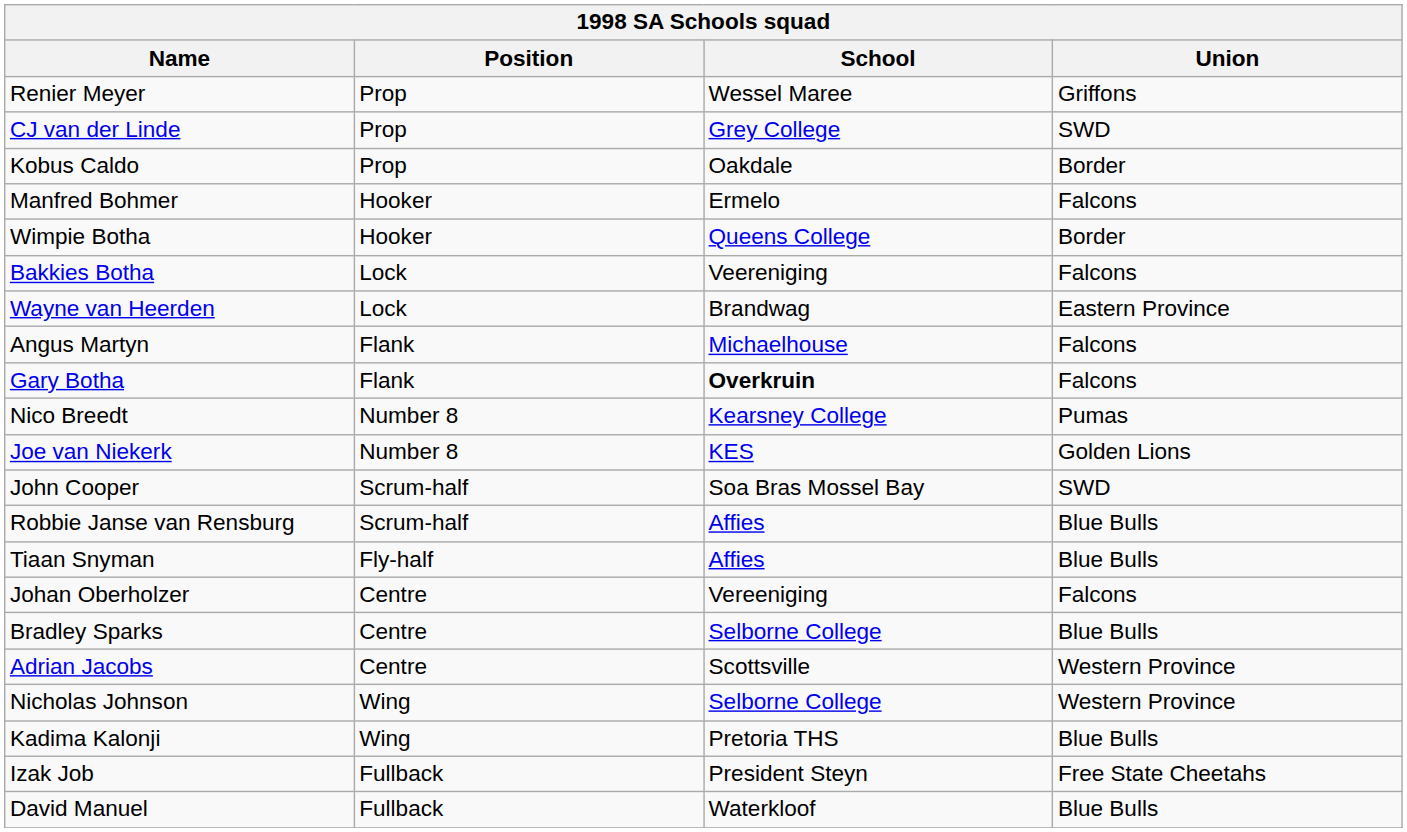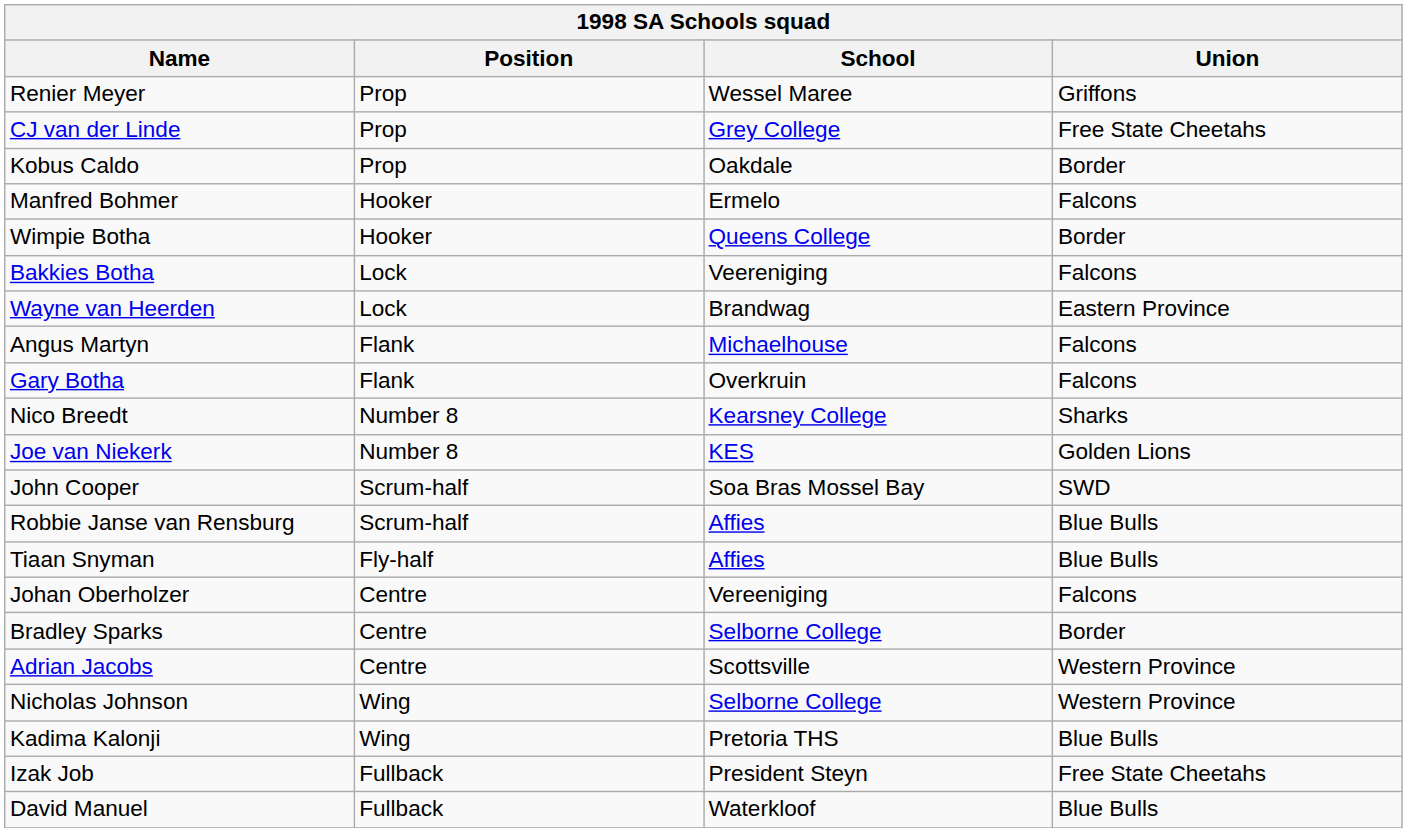 <table class="wikitable" style="text-align:left; width:50%">
 <tr>
 <th colspan="100%">1998 SA Schools squad</th>
 </tr>
 <tr>
 <th style="width:25%;">Name</th>
 <th style="width:25%;">Position</th>
 <th style="width:25%;">School</th>
 <th style="width:25%;">Union</th>
 </tr>
 <tr>
 <td>Renier Meyer</td>
 <td>Prop</td>
 <td>Wessel Maree</td>
 <td>Griffons</td>
 </tr>
 <tr>
 <td><a href='#'>CJ van der Linde</a></td>
 <td>Prop</td>
 <td><a href='#'>Grey College</a></td>
-<td>SWD</td>
+<td>Free State Cheetahs</td>
 </tr>
 <tr>
 <td>Kobus Caldo</td>
 <td>Prop</td>
 <td>Oakdale</td>
 <td>Border</td>
 </tr>
 <tr>
 <td>Manfred Bohmer</td>
 <td>Hooker</td>
 <td>Ermelo</td>
 <td>Falcons</td>
 </tr>
 <tr>
 <td>Wimpie Botha</td>
 <td>Hooker</td>
 <td><a href='#'>Queens College</a></td>
 <td>Border</td>
 </tr>
 <tr>
 <td><a href='#'>Bakkies Botha</a></td>
 <td>Lock</td>
 <td>Veereniging</td>
 <td>Falcons</td>
 </tr>
 <tr>
 <td><a href='#'>Wayne van Heerden</a></td>
 <td>Lock</td>
 <td>Brandwag</td>
 <td>Eastern Province</td>
 </tr>
 <tr>
 <td>Angus Martyn</td>
 <td>Flank</td>
 <td><a href='#'>Michaelhouse</a></td>
 <td>Falcons</td>
 </tr>
 <tr>
 <td><a href='#'>Gary Botha</a></td>
 <td>Flank</td>
-<td><strong>Overkruin</strong></td>
+<td>Overkruin</td>
 <td>Falcons</td>
 </tr>
 <tr>
 <td>Nico Breedt</td>
 <td>Number 8</td>
 <td><a href='#'>Kearsney College</a></td>
-<td>Pumas</td>
+<td>Sharks</td>
 </tr>
 <tr>
 <td><a href='#'>Joe van Niekerk</a></td>
 <td>Number 8</td>
 <td><a href='#'>KES</a></td>
 <td>Golden Lions</td>
 </tr>
 <tr>
 <td>John Cooper</td>
 <td>Scrum-half</td>
 <td>Soa Bras Mossel Bay</td>
 <td>SWD</td>
 </tr>
 <tr>
 <td>Robbie Janse van Rensburg</td>
 <td>Scrum-half</td>
 <td><a href='#'>Affies</a></td>
 <td>Blue Bulls</td>
 </tr>
 <tr>
 <td>Tiaan Snyman</td>
 <td>Fly-half</td>
 <td><a href='#'>Affies</a></td>
 <td>Blue Bulls</td>
 </tr>
 <tr>
 <td>Johan Oberholzer</td>
 <td>Centre</td>
 <td>Vereeniging</td>
 <td>Falcons</td>
 </tr>
 <tr>
 <td>Bradley Sparks</td>
 <td>Centre</td>
 <td><a href='#'>Selborne College</a></td>
-<td>Blue Bulls</td>
+<td>Border</td>
 </tr>
 <tr>
 <td><a href='#'>Adrian Jacobs</a></td>
 <td>Centre</td>
 <td>Scottsville</td>
 <td>Western Province</td>
 </tr>
 <tr>
 <td>Nicholas Johnson</td>
 <td>Wing</td>
 <td><a href='#'>Selborne College</a></td>
 <td>Western Province</td>
 </tr>
 <tr>
 <td>Kadima Kalonji</td>
 <td>Wing</td>
 <td>Pretoria THS</td>
 <td>Blue Bulls</td>
 </tr>
 <tr>
 <td>Izak Job</td>
 <td>Fullback</td>
 <td>President Steyn</td>
 <td>Free State Cheetahs</td>
 </tr>
 <tr>
 <td>David Manuel</td>
 <td>Fullback</td>
 <td>Waterkloof</td>
 <td>Blue Bulls</td>
 </tr>
 <tr>
 </tr>
 </table>
